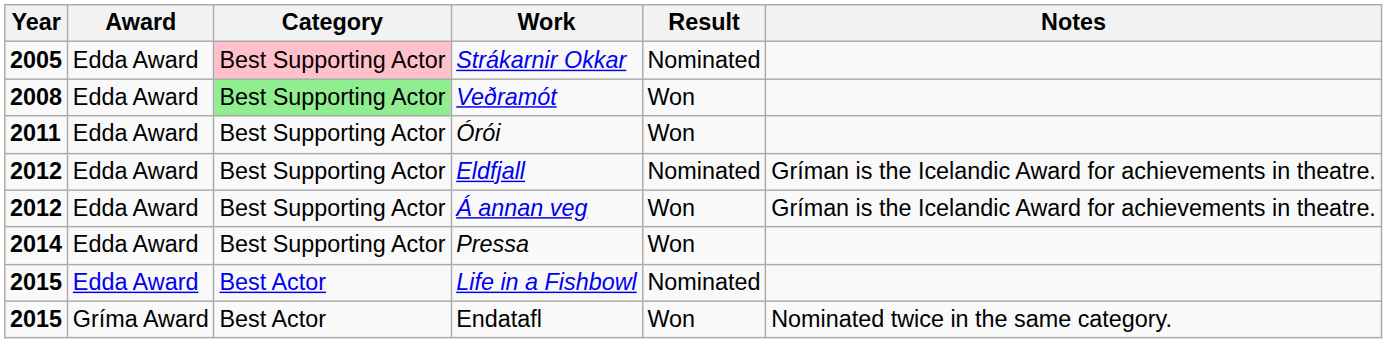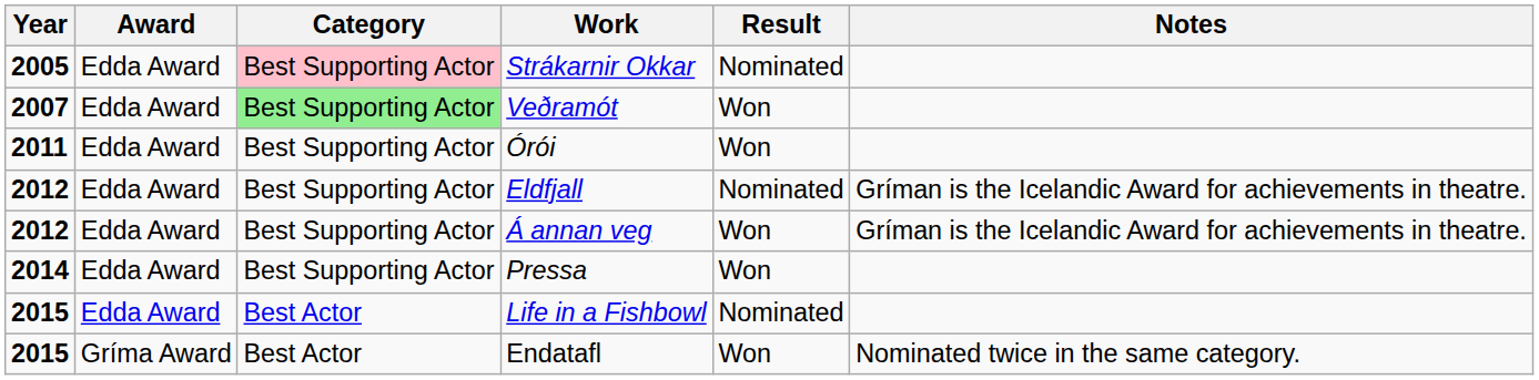 <table class="wikitable">
 <tr>
 <th>Year</th>
 <th>Award</th>
 <th>Category</th>
 <th>Work</th>
 <th>Result</th>
 <th>Notes</th>
 </tr>
 <tr>
 <td><strong>2005</strong></td>
 <td>Edda Award</td>
 <td style="background: pink;">Best Supporting Actor</td>
 <td><em><a href='#'>Strákarnir Okkar</a></em></td>
 <td>Nominated</td>
 <td></td>
 </tr>
 <tr>
-<td><strong>2008</strong></td>
+<td><strong>2007</strong></td>
 <td>Edda Award</td>
 <td style="background: lightgreen;">Best Supporting Actor</td>
 <td><em><a href='#'>Veðramót</a></em></td>
 <td>Won</td>
 <td></td>
 </tr>
 <tr>
 <td><strong>2011</strong></td>
 <td>Edda Award</td>
 <td>Best Supporting Actor</td>
 <td><em>Órói</em></td>
 <td>Won</td>
 <td></td>
 </tr>
 <tr>
 <td><strong>2012</strong></td>
 <td>Edda Award</td>
 <td>Best Supporting Actor</td>
 <td><em><a href='#'>Eldfjall</a></em></td>
 <td>Nominated</td>
 <td>Gríman is the Icelandic Award for achievements in theatre.</td>
 </tr>
 <tr>
 <td><strong>2012</strong></td>
 <td>Edda Award</td>
 <td>Best Supporting Actor</td>
 <td><em><a href='#'>Á annan veg</a></em></td>
 <td>Won</td>
 <td>Gríman is the Icelandic Award for achievements in theatre.</td>
 </tr>
 <tr>
 <td><strong>2014</strong></td>
 <td>Edda Award</td>
 <td>Best Supporting Actor</td>
 <td><em>Pressa</em></td>
 <td>Won</td>
 <td></td>
 </tr>
 <tr>
 <td><strong>2015</strong></td>
 <td><a href='#'>Edda Award</a></td>
 <td><a href='#'>Best Actor</a></td>
 <td><em><a href='#'>Life in a Fishbowl</a></em></td>
 <td>Nominated</td>
 <td></td>
 </tr>
 <tr>
 <td><strong>2015</strong></td>
 <td>Gríma Award</td>
 <td>Best Actor</td>
 <td>Endatafl</td>
 <td>Won</td>
 <td>Nominated twice in the same category.</td>
 </tr>
 </table>
